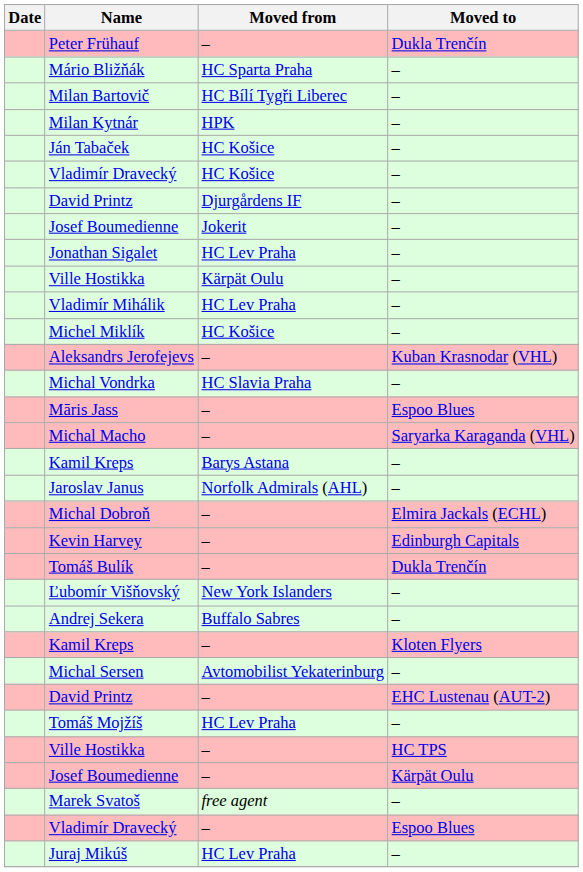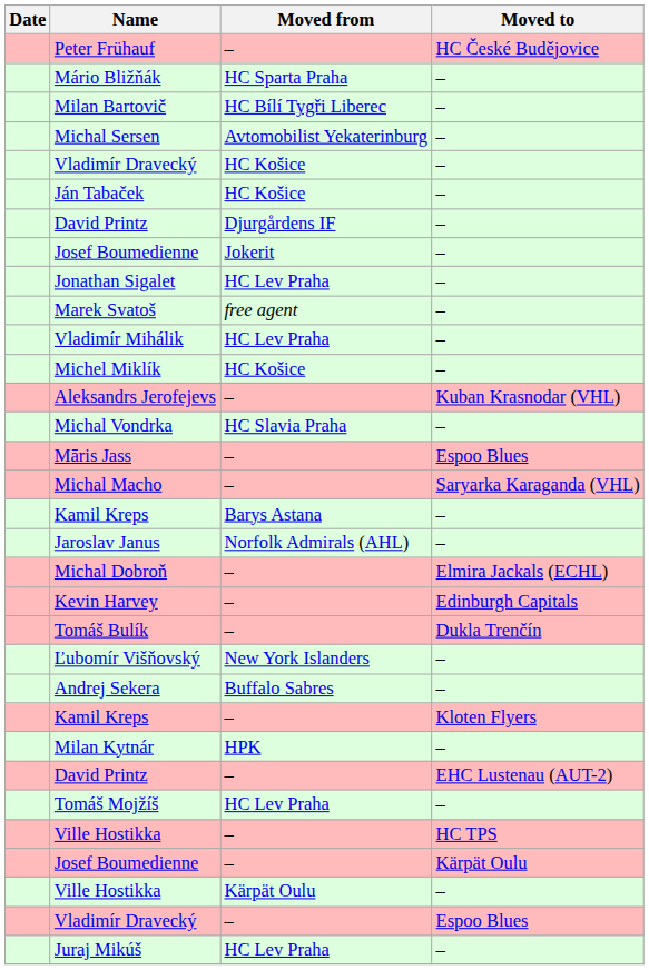 <table class="wikitable sortable">
 <tr>
 <th>Date</th>
 <th>Name</th>
 <th>Moved from</th>
 <th>Moved to</th>
 </tr>
 <tr bgcolor=ffbbbb>
 <td></td>
 <td> <a href='#'>Peter Frühauf</a></td>
 <td>–</td>
-<td> <a href='#'>Dukla Trenčín</a></td>
+<td> <a href='#'>HC České Budějovice</a></td>
 </tr>
 <tr bgcolor=ddffdd>
 <td></td>
 <td> <a href='#'>Mário Bližňák</a></td>
 <td>  <a href='#'>HC Sparta Praha</a></td>
 <td>–</td>
 </tr>
 <tr bgcolor=ddffdd>
 <td></td>
 <td> <a href='#'>Milan Bartovič</a></td>
 <td>  <a href='#'>HC Bílí Tygři Liberec</a></td>
 <td>–</td>
 </tr>
 <tr bgcolor=ddffdd>
 <td></td>
-<td> <a href='#'>Milan Kytnár</a></td>
-<td>  <a href='#'>HPK</a></td>
+<td> <a href='#'>Michal Sersen</a></td>
+<td>  <a href='#'>Avtomobilist Yekaterinburg</a></td>
+<td>–</td>
+</tr>
+<tr bgcolor=ddffdd>
+<td></td>
+<td> <a href='#'>Vladimír Dravecký</a></td>
+<td>  <a href='#'>HC Košice</a></td>
 <td>–</td>
 </tr>
 <tr bgcolor=ddffdd>
 <td></td>
 <td> <a href='#'>Ján Tabaček</a></td>
-<td>  <a href='#'>HC Košice</a></td>
-<td>–</td>
-</tr>
-<tr bgcolor=ddffdd>
-<td></td>
-<td> <a href='#'>Vladimír Dravecký</a></td>
 <td>  <a href='#'>HC Košice</a></td>
 <td>–</td>
 </tr>
 <tr bgcolor=ddffdd>
 <td></td>
 <td> <a href='#'>David Printz</a></td>
 <td>  <a href='#'>Djurgårdens IF</a></td>
 <td>–</td>
 </tr>
 <tr bgcolor=ddffdd>
 <td></td>
 <td> <a href='#'>Josef Boumedienne</a></td>
 <td>  <a href='#'>Jokerit</a></td>
 <td>–</td>
 </tr>
 <tr bgcolor=ddffdd>
 <td></td>
 <td> <a href='#'>Jonathan Sigalet</a></td>
 <td>  <a href='#'>HC Lev Praha</a></td>
 <td>–</td>
 </tr>
 <tr bgcolor=ddffdd>
 <td></td>
-<td> <a href='#'>Ville Hostikka</a></td>
-<td>  <a href='#'>Kärpät Oulu</a></td>
+<td> <a href='#'>Marek Svatoš</a></td>
+<td><em>free agent</em></td>
 <td>–</td>
 </tr>
 <tr bgcolor=ddffdd>
 <td></td>
 <td> <a href='#'>Vladimír Mihálik</a></td>
 <td>  <a href='#'>HC Lev Praha</a></td>
 <td>–</td>
 </tr>
 <tr bgcolor=ddffdd>
 <td></td>
 <td> <a href='#'>Michel Miklík</a></td>
 <td>  <a href='#'>HC Košice</a></td>
 <td>–</td>
 </tr>
 <tr bgcolor=ffbbbb>
 <td></td>
 <td> <a href='#'>Aleksandrs Jerofejevs</a></td>
 <td>–</td>
 <td> <a href='#'>Kuban Krasnodar</a> (<a href='#'>VHL</a>)</td>
 </tr>
 <tr bgcolor=ddffdd>
 <td></td>
 <td> <a href='#'>Michal Vondrka</a></td>
 <td>  <a href='#'>HC Slavia Praha</a></td>
 <td>–</td>
 </tr>
 <tr bgcolor=ffbbbb>
 <td></td>
 <td> <a href='#'>Māris Jass</a></td>
 <td>–</td>
 <td> <a href='#'>Espoo Blues</a></td>
 </tr>
 <tr bgcolor=ffbbbb>
 <td></td>
 <td> <a href='#'>Michal Macho</a></td>
 <td>–</td>
 <td> <a href='#'>Saryarka Karaganda</a> (<a href='#'>VHL</a>)</td>
 </tr>
 <tr bgcolor=ddffdd>
 <td></td>
 <td> <a href='#'>Kamil Kreps</a></td>
 <td>  <a href='#'>Barys Astana</a></td>
 <td>–</td>
 </tr>
 <tr bgcolor=ddffdd>
 <td></td>
 <td> <a href='#'>Jaroslav Janus</a></td>
 <td>  <a href='#'>Norfolk Admirals</a> (<a href='#'>AHL</a>)</td>
 <td>–</td>
 </tr>
 <tr bgcolor=ffbbbb>
 <td></td>
 <td> <a href='#'>Michal Dobroň</a></td>
 <td>–</td>
 <td> <a href='#'>Elmira Jackals</a> (<a href='#'>ECHL</a>)</td>
 </tr>
 <tr bgcolor=ffbbbb>
 <td></td>
 <td> <a href='#'>Kevin Harvey</a></td>
 <td>–</td>
 <td> <a href='#'>Edinburgh Capitals</a></td>
 </tr>
 <tr bgcolor=ffbbbb>
 <td></td>
 <td> <a href='#'>Tomáš Bulík</a></td>
 <td>–</td>
 <td> <a href='#'>Dukla Trenčín</a></td>
 </tr>
 <tr bgcolor=ddffdd>
 <td></td>
 <td> <a href='#'>Ľubomír Višňovský</a></td>
 <td>  <a href='#'>New York Islanders</a></td>
 <td>–</td>
 </tr>
 <tr bgcolor=ddffdd>
 <td></td>
 <td> <a href='#'>Andrej Sekera</a></td>
 <td>  <a href='#'>Buffalo Sabres</a></td>
 <td>–</td>
 </tr>
 <tr bgcolor=ffbbbb>
 <td></td>
 <td> <a href='#'>Kamil Kreps</a></td>
 <td>–</td>
 <td>  <a href='#'>Kloten Flyers</a></td>
 </tr>
 <tr bgcolor=ddffdd>
 <td></td>
-<td> <a href='#'>Michal Sersen</a></td>
-<td>  <a href='#'>Avtomobilist Yekaterinburg</a></td>
+<td> <a href='#'>Milan Kytnár</a></td>
+<td>  <a href='#'>HPK</a></td>
 <td>–</td>
 </tr>
 <tr bgcolor=ffbbbb>
 <td></td>
 <td> <a href='#'>David Printz</a></td>
 <td>–</td>
 <td>  <a href='#'>EHC Lustenau</a> (<a href='#'>AUT-2</a>)</td>
 </tr>
 <tr bgcolor=ddffdd>
 <td></td>
 <td> <a href='#'>Tomáš Mojžíš</a></td>
 <td>  <a href='#'>HC Lev Praha</a></td>
 <td>–</td>
 </tr>
 <tr bgcolor=ffbbbb>
 <td></td>
 <td> <a href='#'>Ville Hostikka</a></td>
 <td>–</td>
 <td>  <a href='#'>HC TPS</a></td>
 </tr>
 <tr bgcolor=ffbbbb>
 <td></td>
 <td> <a href='#'>Josef Boumedienne</a></td>
 <td>–</td>
 <td> <a href='#'>Kärpät Oulu</a></td>
 </tr>
 <tr bgcolor=ddffdd>
 <td></td>
-<td> <a href='#'>Marek Svatoš</a></td>
-<td><em>free agent</em></td>
+<td> <a href='#'>Ville Hostikka</a></td>
+<td>  <a href='#'>Kärpät Oulu</a></td>
 <td>–</td>
 </tr>
 <tr bgcolor=ffbbbb>
 <td></td>
 <td> <a href='#'>Vladimír Dravecký</a></td>
 <td>–</td>
 <td> <a href='#'>Espoo Blues</a></td>
 </tr>
 <tr bgcolor=ddffdd>
 <td></td>
 <td> <a href='#'>Juraj Mikúš</a></td>
 <td>  <a href='#'>HC Lev Praha</a></td>
 <td>–</td>
 </tr>
 <tr>
 </tr>
 </table>
